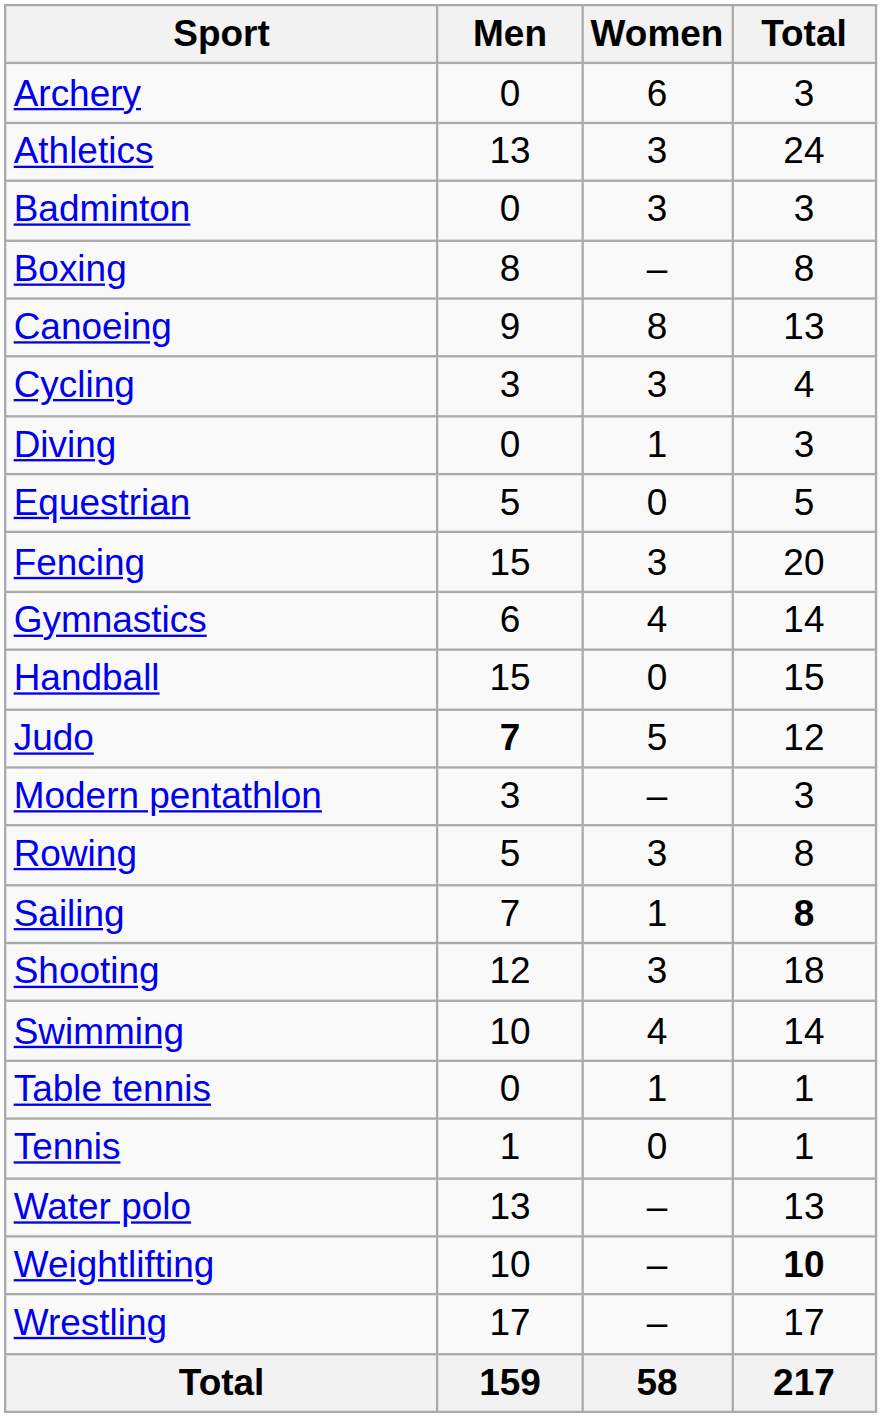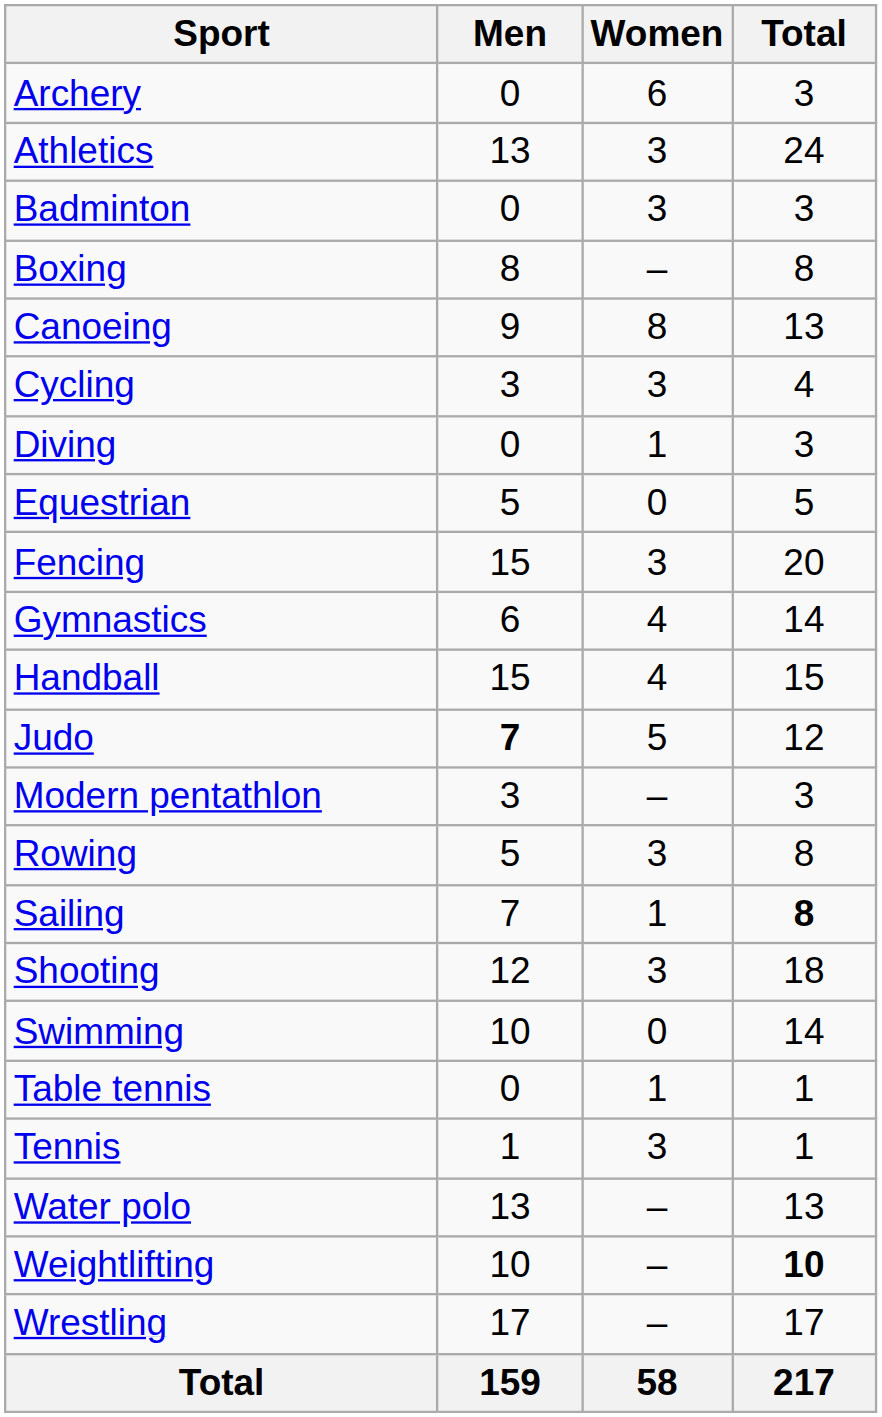 <table class="wikitable sortable" style="text-align:center;">
 <tr>
 <th width=180>Sport</th>
 <th width=55>Men</th>
 <th width=55>Women</th>
 <th width=55>Total</th>
 </tr>
 <tr>
 <td align=left><a href='#'>Archery</a></td>
 <td>0</td>
 <td>6</td>
 <td>3</td>
 </tr>
 <tr>
 <td align=left><a href='#'>Athletics</a></td>
 <td>13</td>
 <td>3</td>
 <td>24</td>
 </tr>
 <tr>
 <td align=left><a href='#'>Badminton</a></td>
 <td>0</td>
 <td>3</td>
 <td>3</td>
 </tr>
 <tr>
 <td align=left><a href='#'>Boxing</a></td>
 <td>8</td>
 <td>–</td>
 <td>8</td>
 </tr>
 <tr>
 <td align=left><a href='#'>Canoeing</a></td>
 <td>9</td>
 <td>8</td>
 <td>13</td>
 </tr>
 <tr>
 <td align=left><a href='#'>Cycling</a></td>
 <td>3</td>
 <td>3</td>
 <td>4</td>
 </tr>
 <tr>
 <td align=left><a href='#'>Diving</a></td>
 <td>0</td>
 <td>1</td>
 <td>3</td>
 </tr>
 <tr>
 <td align=left><a href='#'>Equestrian</a></td>
 <td>5</td>
 <td>0</td>
 <td>5</td>
 </tr>
 <tr>
 <td align=left><a href='#'>Fencing</a></td>
 <td>15</td>
 <td>3</td>
 <td>20</td>
 </tr>
 <tr>
 <td align=left><a href='#'>Gymnastics</a></td>
 <td>6</td>
 <td>4</td>
 <td>14</td>
 </tr>
 <tr>
 <td align=left><a href='#'>Handball</a></td>
 <td>15</td>
-<td>0</td>
+<td>4</td>
 <td>15</td>
 </tr>
 <tr>
 <td align=left><a href='#'>Judo</a></td>
 <td><strong>7</strong></td>
 <td>5</td>
 <td>12</td>
 </tr>
 <tr>
 <td align=left><a href='#'>Modern pentathlon</a></td>
 <td>3</td>
 <td>–</td>
 <td>3</td>
 </tr>
 <tr>
 <td align=left><a href='#'>Rowing</a></td>
 <td>5</td>
 <td>3</td>
 <td>8</td>
 </tr>
 <tr>
 <td align=left><a href='#'>Sailing</a></td>
 <td>7</td>
 <td>1</td>
 <td><strong>8</strong></td>
 </tr>
 <tr>
 <td align=left><a href='#'>Shooting</a></td>
 <td>12</td>
 <td>3</td>
 <td>18</td>
 </tr>
 <tr>
 <td align=left><a href='#'>Swimming</a></td>
 <td>10</td>
-<td>4</td>
+<td>0</td>
 <td>14</td>
 </tr>
 <tr>
 <td align=left><a href='#'>Table tennis</a></td>
 <td>0</td>
 <td>1</td>
 <td>1</td>
 </tr>
 <tr>
 <td align=left><a href='#'>Tennis</a></td>
 <td>1</td>
-<td>0</td>
+<td>3</td>
 <td>1</td>
 </tr>
 <tr>
 <td align=left><a href='#'>Water polo</a></td>
 <td>13</td>
 <td>–</td>
 <td>13</td>
 </tr>
 <tr>
 <td align=left><a href='#'>Weightlifting</a></td>
 <td>10</td>
 <td>–</td>
 <td><strong>10</strong></td>
 </tr>
 <tr>
 <td align=left><a href='#'>Wrestling</a></td>
 <td>17</td>
 <td>–</td>
 <td>17</td>
 </tr>
 <tr>
 <th>Total</th>
 <th>159</th>
 <th>58</th>
 <th>217</th>
 </tr>
 </table>
